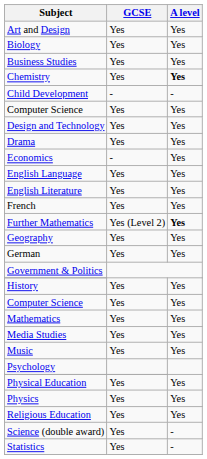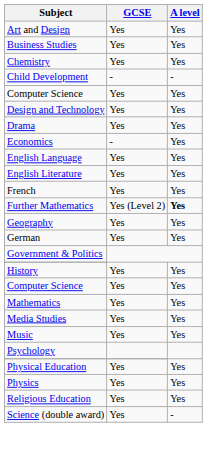 <table class="wikitable" style="float: right; font-size:70%; margin-left: 1em;">
 <tr>
 <th>Subject</th>
 <th><a href='#'>GCSE</a></th>
 <th><a href='#'>A level</a></th>
 </tr>
 <tr>
 <td><a href='#'>Art</a> and <a href='#'>Design</a></td>
 <td>Yes</td>
 <td>Yes</td>
 </tr>
 <tr>
-<td><a href='#'>Biology</a></td>
-<td>Yes</td>
-<td>Yes</td>
-</tr>
-<tr>
 <td><a href='#'>Business Studies</a></td>
 <td>Yes</td>
 <td>Yes</td>
 </tr>
 <tr>
 <td><a href='#'>Chemistry</a></td>
 <td>Yes</td>
-<td><strong>Yes</strong></td>
+<td>Yes</td>
 </tr>
 <tr>
 <td><a href='#'>Child Development</a></td>
 <td>-</td>
 <td>-</td>
 </tr>
 <tr>
 <td>Computer Science</td>
 <td>Yes</td>
 <td>Yes</td>
 </tr>
 <tr>
 <td><a href='#'>Design and Technology</a></td>
 <td>Yes</td>
 <td>Yes</td>
 </tr>
 <tr>
 <td><a href='#'>Drama</a></td>
 <td>Yes</td>
 <td>Yes</td>
 </tr>
 <tr>
 <td><a href='#'>Economics</a></td>
 <td>-</td>
 <td>Yes</td>
 </tr>
 <tr>
 <td><a href='#'>English Language</a></td>
 <td>Yes</td>
 <td>Yes</td>
 </tr>
 <tr>
 <td><a href='#'>English Literature</a></td>
 <td>Yes</td>
 <td>Yes</td>
 </tr>
 <tr>
 <td>French</td>
 <td>Yes</td>
 <td>Yes</td>
 </tr>
 <tr>
 <td><a href='#'>Further Mathematics</a></td>
 <td>Yes (Level 2)</td>
 <td><strong>Yes</strong></td>
 </tr>
 <tr>
 <td><a href='#'>Geography</a></td>
 <td>Yes</td>
 <td>Yes</td>
 </tr>
 <tr>
 <td>German</td>
 <td>Yes</td>
 <td>Yes</td>
 </tr>
 <tr>
 <td><a href='#'>Government & Politics</a></td>
 </tr>
 <tr>
 </tr>
 <tr Yes>
 </tr>
 <tr>
 <td><a href='#'>History</a></td>
 <td>Yes</td>
 <td>Yes</td>
 </tr>
 <tr>
 <td><a href='#'>Computer Science</a></td>
 <td>Yes</td>
 <td>Yes</td>
 </tr>
 <tr>
 <td><a href='#'>Mathematics</a></td>
 <td>Yes</td>
 <td>Yes</td>
 </tr>
 <tr>
 <td><a href='#'>Media Studies</a></td>
 <td>Yes</td>
 <td>Yes</td>
 </tr>
 <tr>
 <td><a href='#'>Music</a></td>
 <td>Yes</td>
 <td>Yes</td>
 </tr>
 <tr>
 <td><a href='#'>Psychology</a></td>
 <td></td>
 </tr>
 <tr Yes>
 </tr>
 <tr>
 <td><a href='#'>Physical Education</a></td>
 <td>Yes</td>
 <td>Yes</td>
 </tr>
 <tr>
 <td><a href='#'>Physics</a></td>
 <td>Yes</td>
 <td>Yes</td>
 </tr>
 <tr>
 <td><a href='#'>Religious Education</a></td>
 <td>Yes</td>
 <td>Yes</td>
 </tr>
 <tr>
 <td><a href='#'>Science</a> (double award)</td>
 <td>Yes</td>
 <td>-</td>
 </tr>
-<tr>
-<td><a href='#'>Statistics</a></td>
-<td>Yes</td>
-<td>-</td>
-</tr>
 </table>
